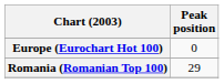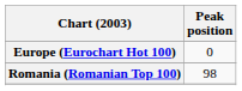 <table class="wikitable sortable plainrowheaders" style="text-align:center">
 <tr>
 <th scope="col">Chart (2003)</th>
 <th scope="col">Peak<br>position</th>
 </tr>
 <tr>
 </tr>
 <tr>
 </tr>
 <tr>
 </tr>
 <tr>
 <th scope="row">Europe (<a href='#'>Eurochart Hot 100</a>)</th>
 <td>0</td>
 </tr>
 <tr>
 </tr>
 <tr>
 </tr>
 <tr>
 </tr>
 <tr>
 </tr>
 <tr>
 </tr>
 <tr>
 <th scope="row">Romania (<a href='#'>Romanian Top 100</a>)</th>
-<td>29</td>
+<td>98</td>
 </tr>
 <tr>
 </tr>
 <tr>
 </tr>
 <tr>
 </tr>
 </table>
